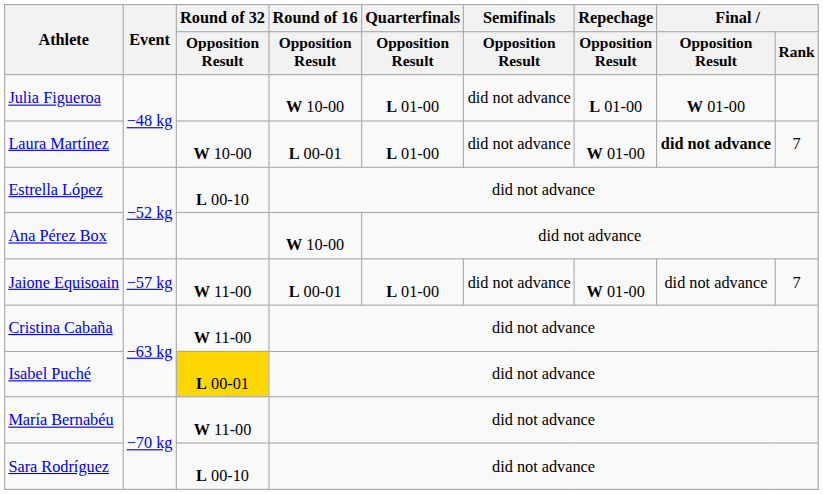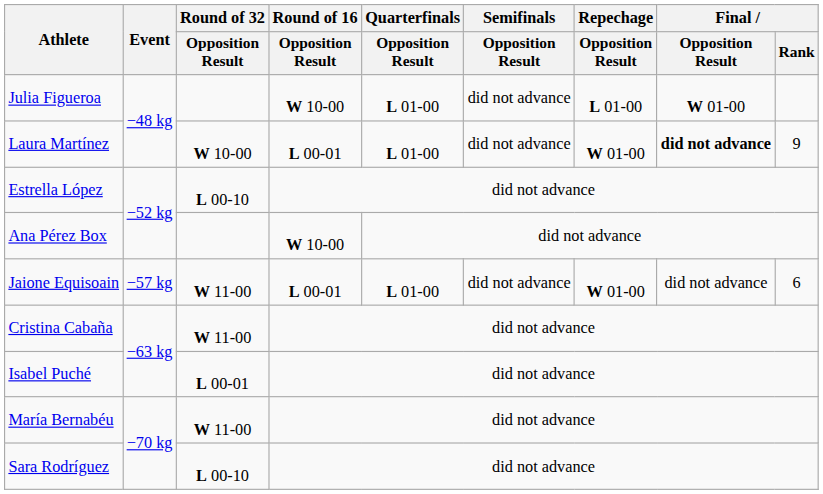 <table class="wikitable" style="text-align:center; font-size:90%">
 <tr>
 <th rowspan=2>Athlete</th>
 <th rowspan=2>Event</th>
 <th>Round of 32</th>
 <th>Round of 16</th>
 <th>Quarterfinals</th>
 <th>Semifinals</th>
 <th>Repechage</th>
 <th colspan=2>Final / </th>
 </tr>
 <tr style="font-size:95%">
 <th>Opposition<br>Result</th>
 <th>Opposition<br>Result</th>
 <th>Opposition<br>Result</th>
 <th>Opposition<br>Result</th>
 <th>Opposition<br>Result</th>
 <th>Opposition<br>Result</th>
 <th>Rank</th>
 </tr>
 <tr>
 <td align=left><a href='#'>Julia Figueroa</a></td>
 <td rowspan=2 align=left><a href='#'>−48 kg</a></td>
 <td></td>
 <td><br><strong>W</strong> 10-00</td>
 <td><br><strong>L</strong> 01-00</td>
 <td>did not advance</td>
 <td><br><strong>L</strong> 01-00</td>
 <td><br><strong>W</strong> 01-00</td>
 <td></td>
 </tr>
 <tr>
 <td align=left><a href='#'>Laura Martínez</a></td>
 <td><br><strong>W</strong> 10-00</td>
 <td><br><strong>L</strong> 00-01</td>
 <td><br><strong>L</strong> 01-00</td>
 <td>did not advance</td>
 <td><br><strong>W</strong> 01-00</td>
 <td><strong>did not advance</strong></td>
-<td>7</td>
+<td>9</td>
 </tr>
 <tr>
 <td align=left><a href='#'>Estrella López</a></td>
 <td rowspan=2 align=left><a href='#'>−52 kg</a></td>
 <td><br><strong>L</strong> 00-10</td>
 <td colspan=6>did not advance</td>
 </tr>
 <tr>
 <td align=left><a href='#'>Ana Pérez Box</a></td>
 <td></td>
 <td><br><strong>W</strong> 10-00</td>
 <td colspan=5>did not advance</td>
 </tr>
 <tr>
 <td align=left><a href='#'>Jaione Equisoain</a></td>
 <td align=left><a href='#'>−57 kg</a></td>
 <td><br><strong>W</strong> 11-00</td>
 <td><br><strong>L</strong> 00-01</td>
 <td><br><strong>L</strong> 01-00</td>
 <td>did not advance</td>
 <td><br><strong>W</strong> 01-00</td>
 <td>did not advance</td>
-<td>7</td>
+<td>6</td>
 </tr>
 <tr>
 <td align=left><a href='#'>Cristina Cabaña</a></td>
 <td rowspan=2 align=left><a href='#'>−63 kg</a></td>
 <td><br><strong>W</strong> 11-00</td>
 <td colspan=6>did not advance</td>
 </tr>
 <tr>
 <td align=left><a href='#'>Isabel Puché</a></td>
-<td style="background: gold;"><br><strong>L</strong> 00-01</td>
+<td><br><strong>L</strong> 00-01</td>
 <td colspan=6>did not advance</td>
 </tr>
 <tr>
 <td align=left><a href='#'>María Bernabéu</a></td>
 <td rowspan=2 align=left><a href='#'>−70 kg</a></td>
 <td><br><strong>W</strong> 11-00</td>
 <td colspan=6>did not advance</td>
 </tr>
 <tr>
 <td align=left><a href='#'>Sara Rodríguez</a></td>
 <td><br><strong>L</strong> 00-10</td>
 <td colspan=6>did not advance</td>
 </tr>
 </table>
